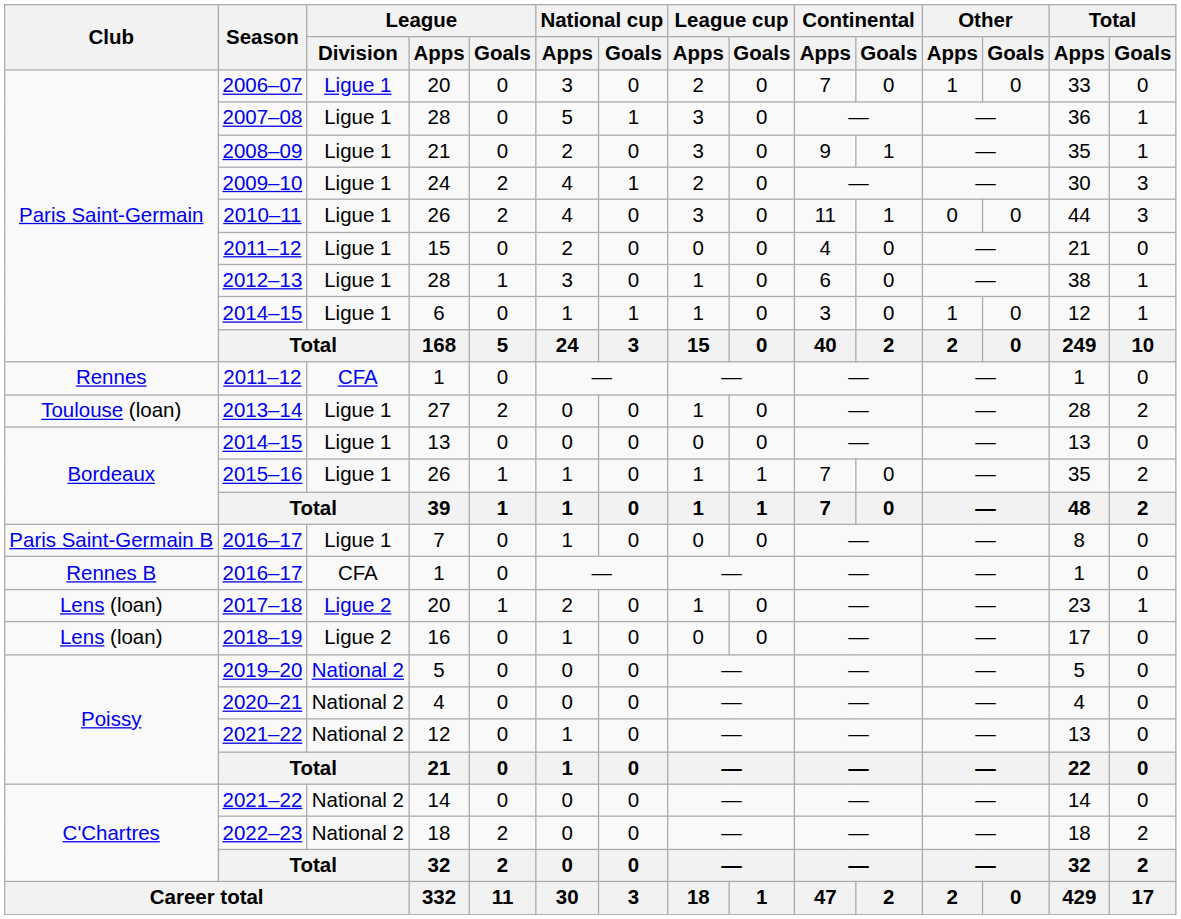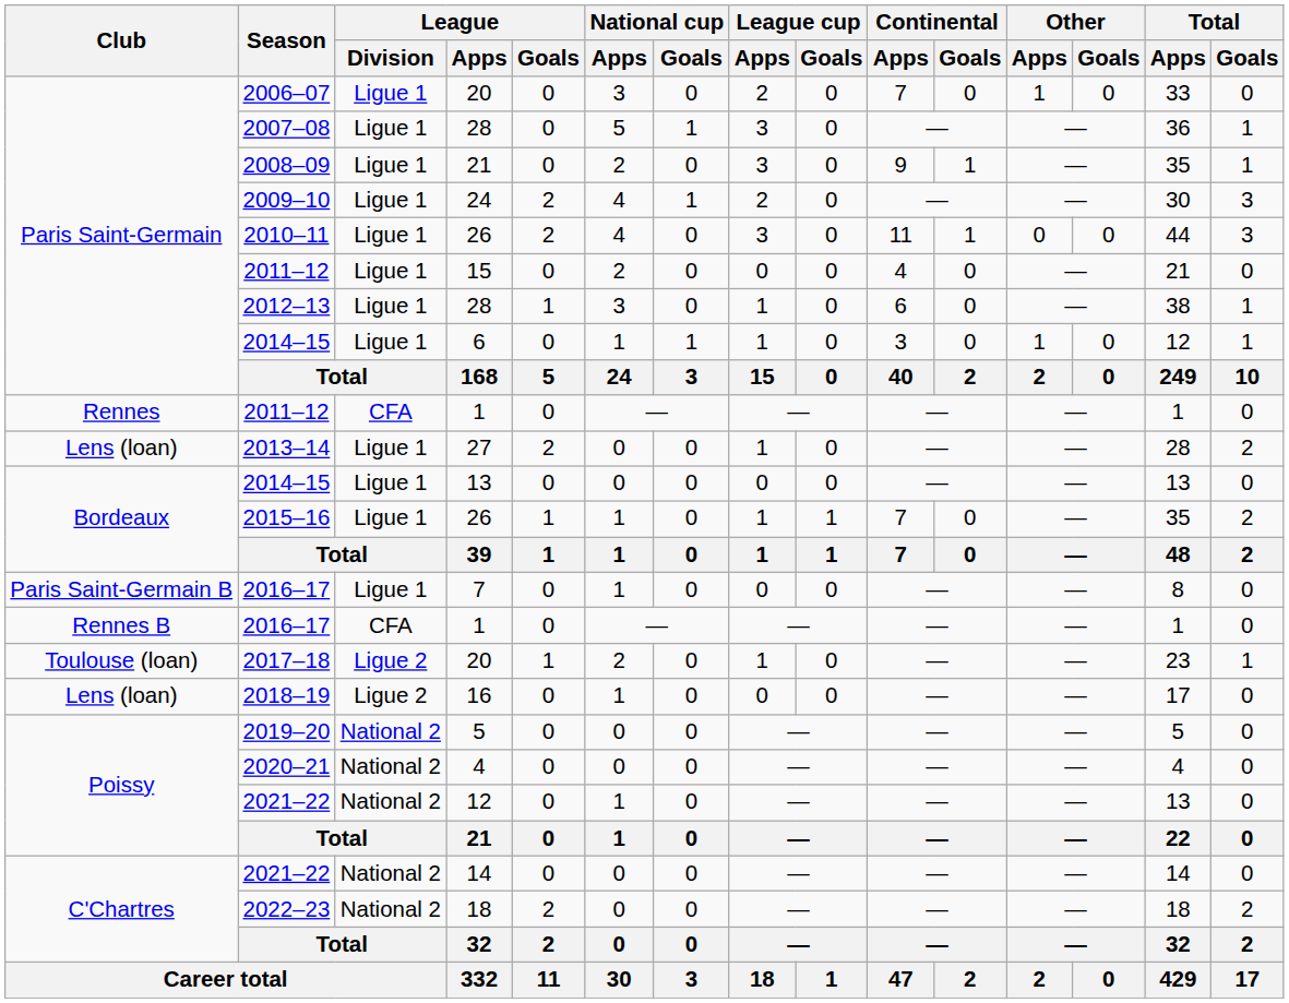 <table class="wikitable" style="text-align:center">
 <tr>
 <th rowspan="2">Club</th>
 <th rowspan="2">Season</th>
 <th colspan="3">League</th>
 <th colspan="2">National cup</th>
 <th colspan="2">League cup</th>
 <th colspan="2">Continental</th>
 <th colspan="2">Other</th>
 <th colspan="2">Total</th>
 </tr>
 <tr>
 <th>Division</th>
 <th>Apps</th>
 <th>Goals</th>
 <th>Apps</th>
 <th>Goals</th>
 <th>Apps</th>
 <th>Goals</th>
 <th>Apps</th>
 <th>Goals</th>
 <th>Apps</th>
 <th>Goals</th>
 <th>Apps</th>
 <th>Goals</th>
 </tr>
 <tr>
 <td rowspan="9"><a href='#'>Paris Saint-Germain</a></td>
 <td><a href='#'>2006–07</a></td>
 <td><a href='#'>Ligue 1</a></td>
 <td>20</td>
 <td>0</td>
 <td>3</td>
 <td>0</td>
 <td>2</td>
 <td>0</td>
 <td>7</td>
 <td>0</td>
 <td>1</td>
 <td>0</td>
 <td>33</td>
 <td>0</td>
 </tr>
 <tr>
 <td><a href='#'>2007–08</a></td>
 <td>Ligue 1</td>
 <td>28</td>
 <td>0</td>
 <td>5</td>
 <td>1</td>
 <td>3</td>
 <td>0</td>
 <td colspan="2">—</td>
 <td colspan="2">—</td>
 <td>36</td>
 <td>1</td>
 </tr>
 <tr>
 <td><a href='#'>2008–09</a></td>
 <td>Ligue 1</td>
 <td>21</td>
 <td>0</td>
 <td>2</td>
 <td>0</td>
 <td>3</td>
 <td>0</td>
 <td>9</td>
 <td>1</td>
 <td colspan="2">—</td>
 <td>35</td>
 <td>1</td>
 </tr>
 <tr>
 <td><a href='#'>2009–10</a></td>
 <td>Ligue 1</td>
 <td>24</td>
 <td>2</td>
 <td>4</td>
 <td>1</td>
 <td>2</td>
 <td>0</td>
 <td colspan="2">—</td>
 <td colspan="2">—</td>
 <td>30</td>
 <td>3</td>
 </tr>
 <tr>
 <td><a href='#'>2010–11</a></td>
 <td>Ligue 1</td>
 <td>26</td>
 <td>2</td>
 <td>4</td>
 <td>0</td>
 <td>3</td>
 <td>0</td>
 <td>11</td>
 <td>1</td>
 <td>0</td>
 <td>0</td>
 <td>44</td>
 <td>3</td>
 </tr>
 <tr>
 <td><a href='#'>2011–12</a></td>
 <td>Ligue 1</td>
 <td>15</td>
 <td>0</td>
 <td>2</td>
 <td>0</td>
 <td>0</td>
 <td>0</td>
 <td>4</td>
 <td>0</td>
 <td colspan="2">—</td>
 <td>21</td>
 <td>0</td>
 </tr>
 <tr>
 <td><a href='#'>2012–13</a></td>
 <td>Ligue 1</td>
 <td>28</td>
 <td>1</td>
 <td>3</td>
 <td>0</td>
 <td>1</td>
 <td>0</td>
 <td>6</td>
 <td>0</td>
 <td colspan="2">—</td>
 <td>38</td>
 <td>1</td>
 </tr>
 <tr>
 <td><a href='#'>2014–15</a></td>
 <td>Ligue 1</td>
 <td>6</td>
 <td>0</td>
 <td>1</td>
 <td>1</td>
 <td>1</td>
 <td>0</td>
 <td>3</td>
 <td>0</td>
 <td>1</td>
 <td>0</td>
 <td>12</td>
 <td>1</td>
 </tr>
 <tr>
 <th colspan="2">Total</th>
 <th>168</th>
 <th>5</th>
 <th>24</th>
 <th>3</th>
 <th>15</th>
 <th>0</th>
 <th>40</th>
 <th>2</th>
 <th>2</th>
 <th>0</th>
 <th>249</th>
 <th>10</th>
 </tr>
 <tr>
 <td><a href='#'>Rennes</a></td>
 <td><a href='#'>2011–12</a></td>
 <td><a href='#'>CFA</a></td>
 <td>1</td>
 <td>0</td>
 <td colspan="2">—</td>
 <td colspan="2">—</td>
 <td colspan="2">—</td>
 <td colspan="2">—</td>
 <td>1</td>
 <td>0</td>
 </tr>
 <tr>
-<td><a href='#'>Toulouse</a> (loan)</td>
+<td><a href='#'>Lens</a> (loan)</td>
 <td><a href='#'>2013–14</a></td>
 <td>Ligue 1</td>
 <td>27</td>
 <td>2</td>
 <td>0</td>
 <td>0</td>
 <td>1</td>
 <td>0</td>
 <td colspan="2">—</td>
 <td colspan="2">—</td>
 <td>28</td>
 <td>2</td>
 </tr>
 <tr>
 <td rowspan="3"><a href='#'>Bordeaux</a></td>
 <td><a href='#'>2014–15</a></td>
 <td>Ligue 1</td>
 <td>13</td>
 <td>0</td>
 <td>0</td>
 <td>0</td>
 <td>0</td>
 <td>0</td>
 <td colspan="2">—</td>
 <td colspan="2">—</td>
 <td>13</td>
 <td>0</td>
 </tr>
 <tr>
 <td><a href='#'>2015–16</a></td>
 <td>Ligue 1</td>
 <td>26</td>
 <td>1</td>
 <td>1</td>
 <td>0</td>
 <td>1</td>
 <td>1</td>
 <td>7</td>
 <td>0</td>
 <td colspan="2">—</td>
 <td>35</td>
 <td>2</td>
 </tr>
 <tr>
 <th colspan="2">Total</th>
 <th>39</th>
 <th>1</th>
 <th>1</th>
 <th>0</th>
 <th>1</th>
 <th>1</th>
 <th>7</th>
 <th>0</th>
 <th colspan="2">—</th>
 <th>48</th>
 <th>2</th>
 </tr>
 <tr>
 <td><a href='#'>Paris Saint-Germain B</a></td>
 <td><a href='#'>2016–17</a></td>
 <td>Ligue 1</td>
 <td>7</td>
 <td>0</td>
 <td>1</td>
 <td>0</td>
 <td>0</td>
 <td>0</td>
 <td colspan="2">—</td>
 <td colspan="2">—</td>
 <td>8</td>
 <td>0</td>
 </tr>
 <tr>
 <td><a href='#'>Rennes B</a></td>
 <td><a href='#'>2016–17</a></td>
 <td>CFA</td>
 <td>1</td>
 <td>0</td>
 <td colspan="2">—</td>
 <td colspan="2">—</td>
 <td colspan="2">—</td>
 <td colspan="2">—</td>
 <td>1</td>
 <td>0</td>
 </tr>
 <tr>
-<td><a href='#'>Lens</a> (loan)</td>
+<td><a href='#'>Toulouse</a> (loan)</td>
 <td><a href='#'>2017–18</a></td>
 <td><a href='#'>Ligue 2</a></td>
 <td>20</td>
 <td>1</td>
 <td>2</td>
 <td>0</td>
 <td>1</td>
 <td>0</td>
 <td colspan="2">—</td>
 <td colspan="2">—</td>
 <td>23</td>
 <td>1</td>
 </tr>
 <tr>
 <td><a href='#'>Lens</a> (loan)</td>
 <td><a href='#'>2018–19</a></td>
 <td>Ligue 2</td>
 <td>16</td>
 <td>0</td>
 <td>1</td>
 <td>0</td>
 <td>0</td>
 <td>0</td>
 <td colspan="2">—</td>
 <td colspan="2">—</td>
 <td>17</td>
 <td>0</td>
 </tr>
 <tr>
 <td rowspan="4"><a href='#'>Poissy</a></td>
 <td><a href='#'>2019–20</a></td>
 <td><a href='#'>National 2</a></td>
 <td>5</td>
 <td>0</td>
 <td>0</td>
 <td>0</td>
 <td colspan="2">—</td>
 <td colspan="2">—</td>
 <td colspan="2">—</td>
 <td>5</td>
 <td>0</td>
 </tr>
 <tr>
 <td><a href='#'>2020–21</a></td>
 <td>National 2</td>
 <td>4</td>
 <td>0</td>
 <td>0</td>
 <td>0</td>
 <td colspan="2">—</td>
 <td colspan="2">—</td>
 <td colspan="2">—</td>
 <td>4</td>
 <td>0</td>
 </tr>
 <tr>
 <td><a href='#'>2021–22</a></td>
 <td>National 2</td>
 <td>12</td>
 <td>0</td>
 <td>1</td>
 <td>0</td>
 <td colspan="2">—</td>
 <td colspan="2">—</td>
 <td colspan="2">—</td>
 <td>13</td>
 <td>0</td>
 </tr>
 <tr>
 <th colspan="2">Total</th>
 <th>21</th>
 <th>0</th>
 <th>1</th>
 <th>0</th>
 <th colspan="2">—</th>
 <th colspan="2">—</th>
 <th colspan="2">—</th>
 <th>22</th>
 <th>0</th>
 </tr>
 <tr>
 <td rowspan="3"><a href='#'>C'Chartres</a></td>
 <td><a href='#'>2021–22</a></td>
 <td>National 2</td>
 <td>14</td>
 <td>0</td>
 <td>0</td>
 <td>0</td>
 <td colspan="2">—</td>
 <td colspan="2">—</td>
 <td colspan="2">—</td>
 <td>14</td>
 <td>0</td>
 </tr>
 <tr>
 <td><a href='#'>2022–23</a></td>
 <td>National 2</td>
 <td>18</td>
 <td>2</td>
 <td>0</td>
 <td>0</td>
 <td colspan="2">—</td>
 <td colspan="2">—</td>
 <td colspan="2">—</td>
 <td>18</td>
 <td>2</td>
 </tr>
 <tr>
 <th colspan="2">Total</th>
 <th>32</th>
 <th>2</th>
 <th>0</th>
 <th>0</th>
 <th colspan="2">—</th>
 <th colspan="2">—</th>
 <th colspan="2">—</th>
 <th>32</th>
 <th>2</th>
 </tr>
 <tr>
 <th colspan="3">Career total</th>
 <th>332</th>
 <th>11</th>
 <th>30</th>
 <th>3</th>
 <th>18</th>
 <th>1</th>
 <th>47</th>
 <th>2</th>
 <th>2</th>
 <th>0</th>
 <th>429</th>
 <th>17</th>
 </tr>
 </table>
